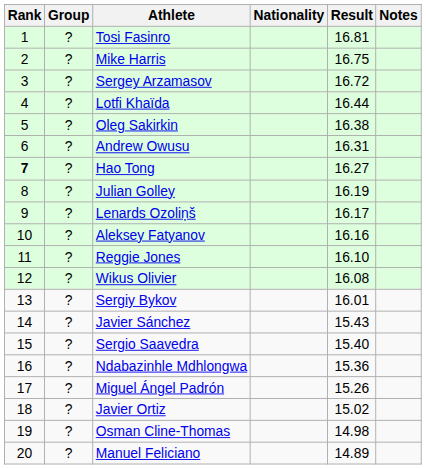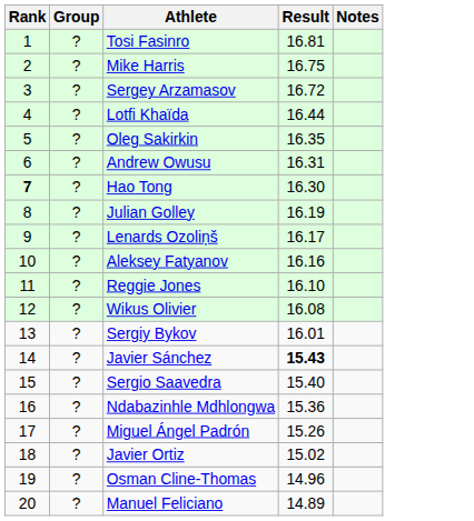 <table class="wikitable sortable" style="text-align:center;font-size:95%">
 <tr>
 <th>Rank</th>
 <th>Group</th>
 <th>Athlete</th>
-<th>Nationality</th>
 <th>Result</th>
 <th>Notes</th>
 </tr>
 <tr bgcolor=ddffdd>
 <td>1</td>
 <td>?</td>
 <td align=left><a href='#'>Tosi Fasinro</a></td>
-<td align=left></td>
 <td>16.81</td>
 <td></td>
 </tr>
 <tr bgcolor=ddffdd>
 <td>2</td>
 <td>?</td>
 <td align=left><a href='#'>Mike Harris</a></td>
-<td align=left></td>
 <td>16.75</td>
 <td></td>
 </tr>
 <tr bgcolor=ddffdd>
 <td>3</td>
 <td>?</td>
 <td align=left><a href='#'>Sergey Arzamasov</a></td>
-<td align=left></td>
 <td>16.72</td>
 <td></td>
 </tr>
 <tr bgcolor=ddffdd>
 <td>4</td>
 <td>?</td>
 <td align=left><a href='#'>Lotfi Khaïda</a></td>
-<td align=left></td>
 <td>16.44</td>
 <td></td>
 </tr>
 <tr bgcolor=ddffdd>
 <td>5</td>
 <td>?</td>
 <td align=left><a href='#'>Oleg Sakirkin</a></td>
-<td align=left></td>
-<td>16.38</td>
+<td>16.35</td>
 <td></td>
 </tr>
 <tr bgcolor=ddffdd>
 <td>6</td>
 <td>?</td>
 <td align=left><a href='#'>Andrew Owusu</a></td>
-<td align=left></td>
 <td>16.31</td>
 <td></td>
 </tr>
 <tr bgcolor=ddffdd>
 <td><strong>7</strong></td>
 <td>?</td>
 <td align=left><a href='#'>Hao Tong</a></td>
-<td align=left></td>
-<td>16.27</td>
+<td>16.30</td>
 <td></td>
 </tr>
 <tr bgcolor=ddffdd>
 <td>8</td>
 <td>?</td>
 <td align=left><a href='#'>Julian Golley</a></td>
-<td align=left></td>
 <td>16.19</td>
 <td></td>
 </tr>
 <tr bgcolor=ddffdd>
 <td>9</td>
 <td>?</td>
 <td align=left><a href='#'>Lenards Ozoliņš</a></td>
-<td align=left></td>
 <td>16.17</td>
 <td></td>
 </tr>
 <tr bgcolor=ddffdd>
 <td>10</td>
 <td>?</td>
 <td align=left><a href='#'>Aleksey Fatyanov</a></td>
-<td align=left></td>
 <td>16.16</td>
 <td></td>
 </tr>
 <tr bgcolor=ddffdd>
 <td>11</td>
 <td>?</td>
 <td align=left><a href='#'>Reggie Jones</a></td>
-<td align=left></td>
 <td>16.10</td>
 <td></td>
 </tr>
 <tr bgcolor=ddffdd>
 <td>12</td>
 <td>?</td>
 <td align=left><a href='#'>Wikus Olivier</a></td>
-<td align=left></td>
 <td>16.08</td>
 <td></td>
 </tr>
 <tr>
 <td>13</td>
 <td>?</td>
 <td align=left><a href='#'>Sergiy Bykov</a></td>
-<td align=left></td>
 <td>16.01</td>
 <td></td>
 </tr>
 <tr>
 <td>14</td>
 <td>?</td>
 <td align=left><a href='#'>Javier Sánchez</a></td>
-<td align=left></td>
-<td>15.43</td>
+<td><strong>15.43</strong></td>
 <td></td>
 </tr>
 <tr>
 <td>15</td>
 <td>?</td>
 <td align=left><a href='#'>Sergio Saavedra</a></td>
-<td align=left></td>
 <td>15.40</td>
 <td></td>
 </tr>
 <tr>
 <td>16</td>
 <td>?</td>
 <td align=left><a href='#'>Ndabazinhle Mdhlongwa</a></td>
-<td align=left></td>
 <td>15.36</td>
 <td></td>
 </tr>
 <tr>
 <td>17</td>
 <td>?</td>
 <td align=left><a href='#'>Miguel Ángel Padrón</a></td>
-<td align=left></td>
 <td>15.26</td>
 <td></td>
 </tr>
 <tr>
 <td>18</td>
 <td>?</td>
 <td align=left><a href='#'>Javier Ortiz</a></td>
-<td align=left></td>
 <td>15.02</td>
 <td></td>
 </tr>
 <tr>
 <td>19</td>
 <td>?</td>
 <td align=left><a href='#'>Osman Cline-Thomas</a></td>
-<td align=left></td>
-<td>14.98</td>
+<td>14.96</td>
 <td></td>
 </tr>
 <tr>
 <td>20</td>
 <td>?</td>
 <td align=left><a href='#'>Manuel Feliciano</a></td>
-<td align=left></td>
 <td>14.89</td>
 <td></td>
 </tr>
 </table>
